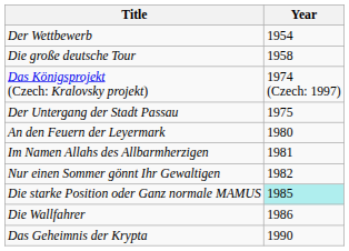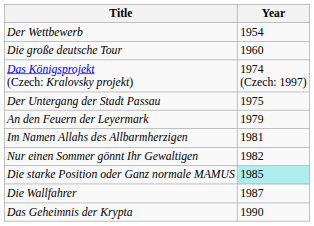 <table class="wikitable" border="1">
 <tr>
 <th>Title</th>
 <th>Year</th>
 </tr>
 <tr>
 <td><em>Der Wettbewerb</em></td>
 <td>1954</td>
 </tr>
 <tr>
 <td><em>Die große deutsche Tour</em></td>
-<td>1958</td>
+<td>1960</td>
 </tr>
 <tr>
 <td><em><a href='#'>Das Königsprojekt</a></em> <br> (Czech: <em>Kralovsky projekt</em>)</td>
 <td>1974 <br> (Czech: 1997)</td>
 </tr>
 <tr>
 <td><em>Der Untergang der Stadt Passau</em></td>
 <td>1975</td>
 </tr>
 <tr>
 <td><em>An den Feuern der Leyermark</em></td>
-<td>1980</td>
+<td>1979</td>
 </tr>
 <tr>
 <td><em>Im Namen Allahs des Allbarmherzigen</em></td>
 <td>1981</td>
 </tr>
 <tr>
 <td><em>Nur einen Sommer gönnt Ihr Gewaltigen</em></td>
 <td>1982</td>
 </tr>
 <tr>
 <td><em>Die starke Position oder Ganz normale MAMUS</em></td>
 <td style="background: paleturquoise;">1985</td>
 </tr>
 <tr>
 <td><em>Die Wallfahrer</em></td>
-<td>1986</td>
+<td>1987</td>
 </tr>
 <tr>
 <td><em>Das Geheimnis der Krypta</em></td>
 <td>1990</td>
 </tr>
 </table>
